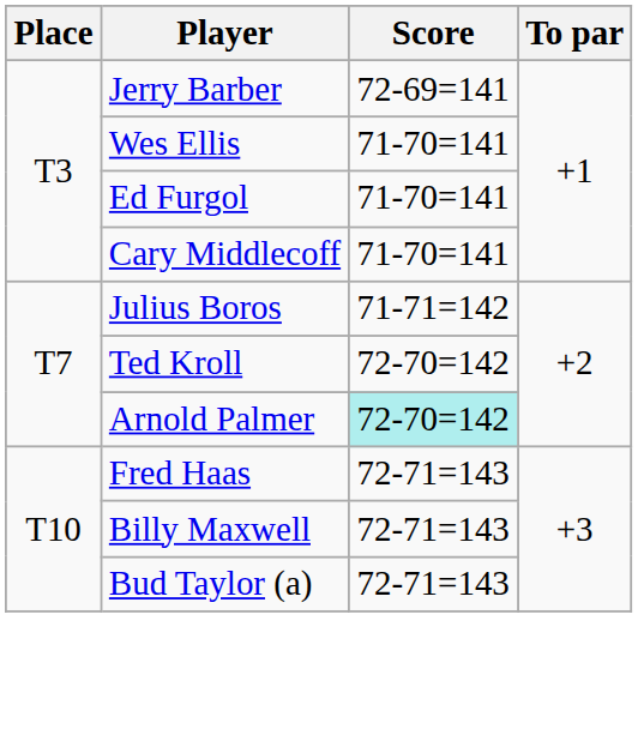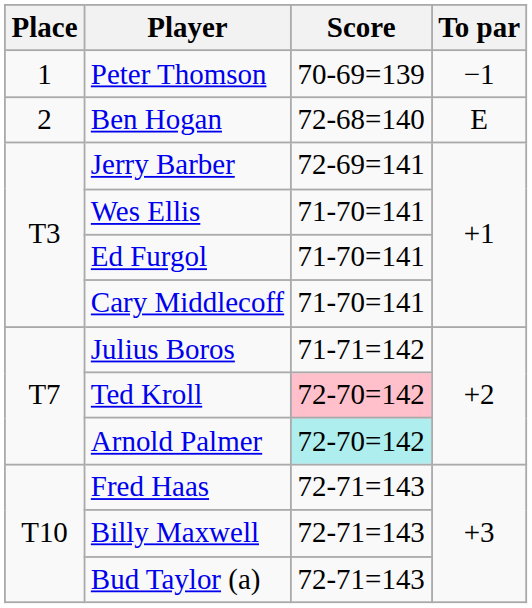 <table class="wikitable">
 <tr>
 <th>Place</th>
 <th>Player</th>
 <th>Score</th>
 <th>To par</th>
+</tr>
+<tr>
+<td align=center>1</td>
+<td> <a href='#'>Peter Thomson</a></td>
+<td align=center>70-69=139</td>
+<td align=center>−1</td>
+</tr>
+<tr>
+<td align=center>2</td>
+<td> <a href='#'>Ben Hogan</a></td>
+<td align=center>72-68=140</td>
+<td align=center>E</td>
 </tr>
 <tr>
 <td rowspan="4" align=center>T3</td>
 <td> <a href='#'>Jerry Barber</a></td>
 <td align=center>72-69=141</td>
 <td rowspan="4" align=center>+1</td>
 </tr>
 <tr>
 <td> <a href='#'>Wes Ellis</a></td>
 <td align=center>71-70=141</td>
 </tr>
 <tr>
 <td> <a href='#'>Ed Furgol</a></td>
 <td align=center>71-70=141</td>
 </tr>
 <tr>
 <td> <a href='#'>Cary Middlecoff</a></td>
 <td align=center>71-70=141</td>
 </tr>
 <tr>
 <td rowspan="3" align=center>T7</td>
 <td> <a href='#'>Julius Boros</a></td>
 <td align=center>71-71=142</td>
 <td rowspan="3" align=center>+2</td>
 </tr>
 <tr>
 <td> <a href='#'>Ted Kroll</a></td>
-<td align=center>72-70=142</td>
+<td align=center style="background: pink;">72-70=142</td>
 </tr>
 <tr>
 <td> <a href='#'>Arnold Palmer</a></td>
 <td align=center style="background: paleturquoise;">72-70=142</td>
 </tr>
 <tr>
 <td rowspan="3" align=center>T10</td>
 <td> <a href='#'>Fred Haas</a></td>
 <td align=center>72-71=143</td>
 <td rowspan="3" align=center>+3</td>
 </tr>
 <tr>
 <td> <a href='#'>Billy Maxwell</a></td>
 <td align=center>72-71=143</td>
 </tr>
 <tr>
 <td> <a href='#'>Bud Taylor</a> (a)</td>
 <td align=center>72-71=143</td>
 </tr>
 </table>
